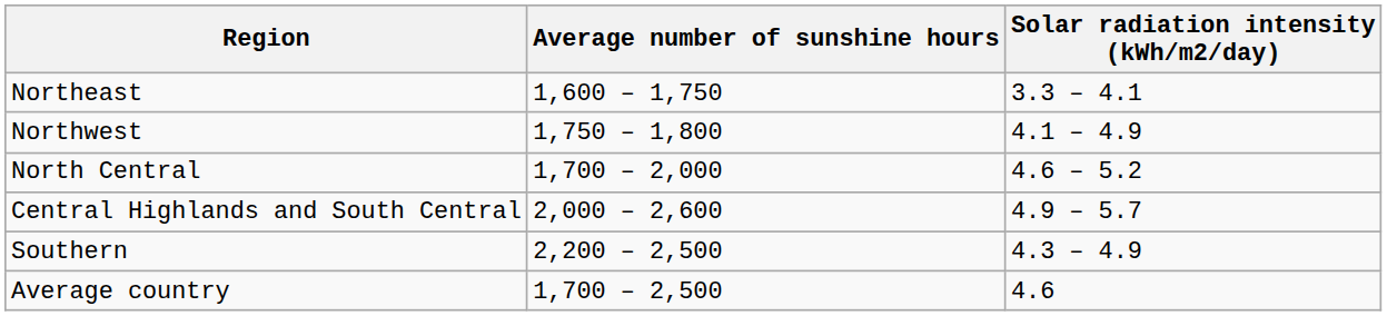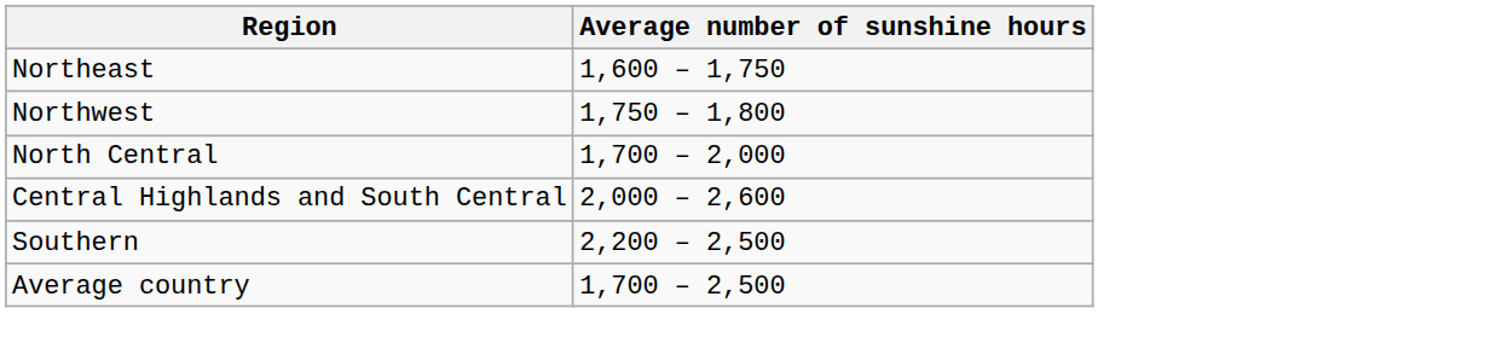 <table class="wikitable">
 <tr>
 <th>Region</th>
 <th>Average number of sunshine hours</th>
-<th>Solar radiation intensity<br>(kWh/m2/day)</th>
 </tr>
 <tr>
 <td>Northeast</td>
 <td>1,600 – 1,750</td>
-<td>3.3 – 4.1</td>
 </tr>
 <tr>
 <td>Northwest</td>
 <td>1,750 – 1,800</td>
-<td>4.1 – 4.9</td>
 </tr>
 <tr>
 <td>North Central</td>
 <td>1,700 – 2,000</td>
-<td>4.6 – 5.2</td>
 </tr>
 <tr>
 <td>Central Highlands and South Central</td>
 <td>2,000 – 2,600</td>
-<td>4.9 – 5.7</td>
 </tr>
 <tr>
 <td>Southern</td>
 <td>2,200 – 2,500</td>
-<td>4.3 – 4.9</td>
 </tr>
 <tr>
 <td>Average country</td>
 <td>1,700 – 2,500</td>
-<td>4.6</td>
 </tr>
 </table>
